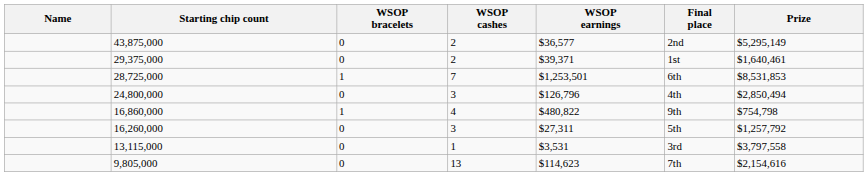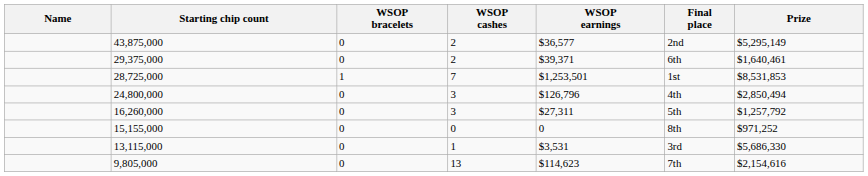 <table class="wikitable sortable" width="100%">
 <tr>
 <th width="150">Name</th>
 <th>Starting chip count</th>
 <th>WSOP<br>bracelets</th>
 <th>WSOP<br>cashes</th>
 <th>WSOP<br>earnings</th>
 <th>Final<br>place</th>
 <th>Prize</th>
 </tr>
 <tr>
 <td></td>
 <td>43,875,000</td>
 <td>0</td>
 <td>2</td>
 <td>$36,577</td>
 <td>2nd</td>
 <td>$5,295,149</td>
 </tr>
 <tr>
 <td></td>
 <td>29,375,000</td>
 <td>0</td>
 <td>2</td>
 <td>$39,371</td>
-<td>1st</td>
+<td>6th</td>
 <td>$1,640,461</td>
 </tr>
 <tr>
 <td></td>
 <td>28,725,000</td>
 <td>1</td>
 <td>7</td>
 <td>$1,253,501</td>
-<td>6th</td>
+<td>1st</td>
 <td>$8,531,853</td>
 </tr>
 <tr>
 <td></td>
 <td>24,800,000</td>
 <td>0</td>
 <td>3</td>
 <td>$126,796</td>
 <td>4th</td>
 <td>$2,850,494</td>
 </tr>
 <tr>
 <td></td>
-<td>16,860,000</td>
-<td>1</td>
-<td>4</td>
-<td>$480,822</td>
-<td>9th</td>
-<td>$754,798</td>
-</tr>
-<tr>
-<td></td>
 <td>16,260,000</td>
 <td>0</td>
 <td>3</td>
 <td>$27,311</td>
 <td>5th</td>
 <td>$1,257,792</td>
 </tr>
 <tr>
 <td></td>
+<td>15,155,000</td>
+<td>0</td>
+<td>0</td>
+<td>0</td>
+<td>8th</td>
+<td>$971,252</td>
+</tr>
+<tr>
+<td></td>
 <td>13,115,000</td>
 <td>0</td>
 <td>1</td>
 <td>$3,531</td>
 <td>3rd</td>
-<td>$3,797,558</td>
+<td>$5,686,330</td>
 </tr>
 <tr>
 <td></td>
 <td>9,805,000</td>
 <td>0</td>
 <td>13</td>
 <td>$114,623</td>
 <td>7th</td>
 <td>$2,154,616</td>
 </tr>
 </table>
